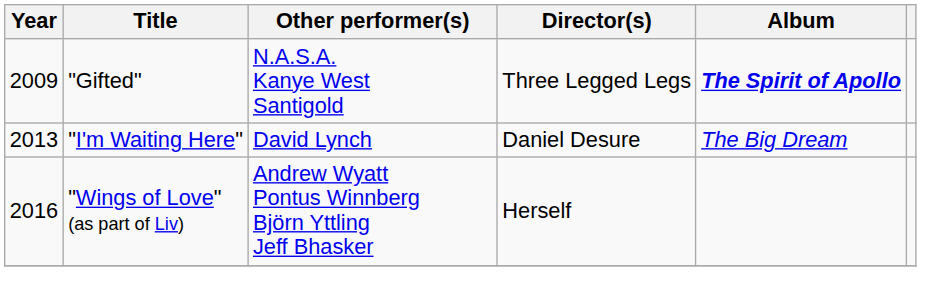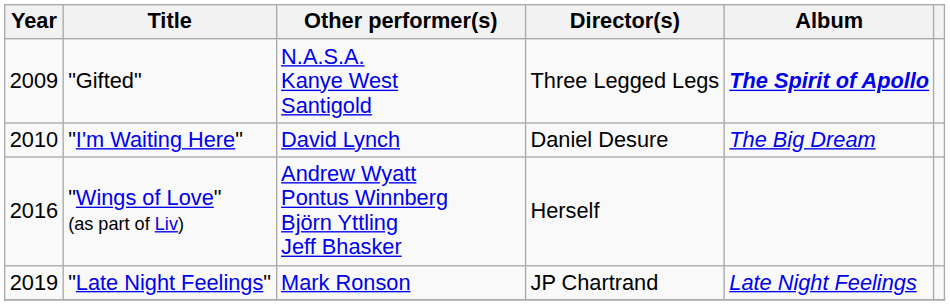 <table class="wikitable plainrowheaders sortable" style="margin-right: 0;">
 <tr>
 <th scope="col">Year</th>
 <th scope="col">Title</th>
 <th scope="col" style="width: 11em;">Other performer(s)</th>
 <th scope="col">Director(s)</th>
 <th scope="col">Album</th>
 <th scope="col" class="unsortable"></th>
 </tr>
 <tr>
 <td>2009</td>
 <td>"Gifted"</td>
 <td><a href='#'>N.A.S.A.</a><br> <a href='#'>Kanye West</a><br> <a href='#'>Santigold</a></td>
 <td>Three Legged Legs</td>
 <td><strong><em><a href='#'>The Spirit of Apollo</a></em></strong></td>
 <td></td>
 </tr>
 <tr>
-<td>2013</td>
+<td>2010</td>
 <td>"<a href='#'>I'm Waiting Here</a>"</td>
 <td><a href='#'>David Lynch</a></td>
 <td>Daniel Desure</td>
 <td><em><a href='#'>The Big Dream</a></em></td>
 <td></td>
 </tr>
 <tr>
 <td>2016</td>
 <td>"<a href='#'>Wings of Love</a>"<br><small>(as part of <a href='#'>Liv</a>)</small></td>
 <td><a href='#'>Andrew Wyatt</a><br> <a href='#'>Pontus Winnberg</a><br> <a href='#'>Björn Yttling</a><br> <a href='#'>Jeff Bhasker</a></td>
 <td>Herself</td>
 <td></td>
 <td></td>
 </tr>
 <tr>
+<td>2019</td>
+<td>"<a href='#'>Late Night Feelings</a>"</td>
+<td><a href='#'>Mark Ronson</a></td>
+<td>JP Chartrand</td>
+<td><em><a href='#'>Late Night Feelings</a></em></td>
+<td></td>
+</tr>
+<tr>
 </tr>
 </table>
